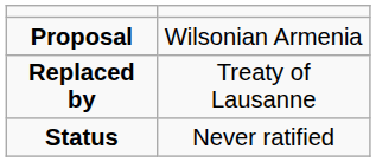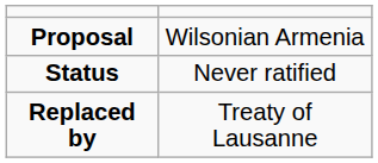 <table class="wikitable" style="float:right; width:220px; margin:0 0 1em 1em; font-size:90%; text-align:center;">
 <tr>
 <td></td>
 </tr>
 <tr>
 <td><strong>Proposal</strong></td>
 <td>Wilsonian Armenia</td>
 </tr>
 <tr>
+<td><strong>Status</strong></td>
+<td>Never ratified</td>
+</tr>
+<tr>
 <td><strong>Replaced by</strong></td>
 <td>Treaty of Lausanne</td>
 </tr>
-<tr>
-<td><strong>Status</strong></td>
-<td>Never ratified</td>
-</tr>
 </table>
